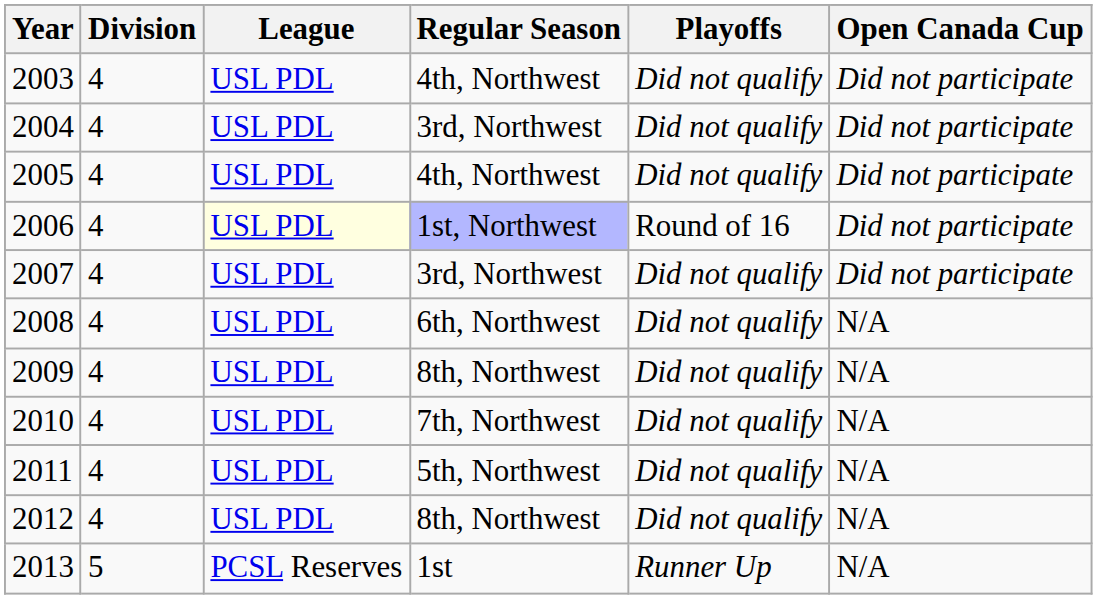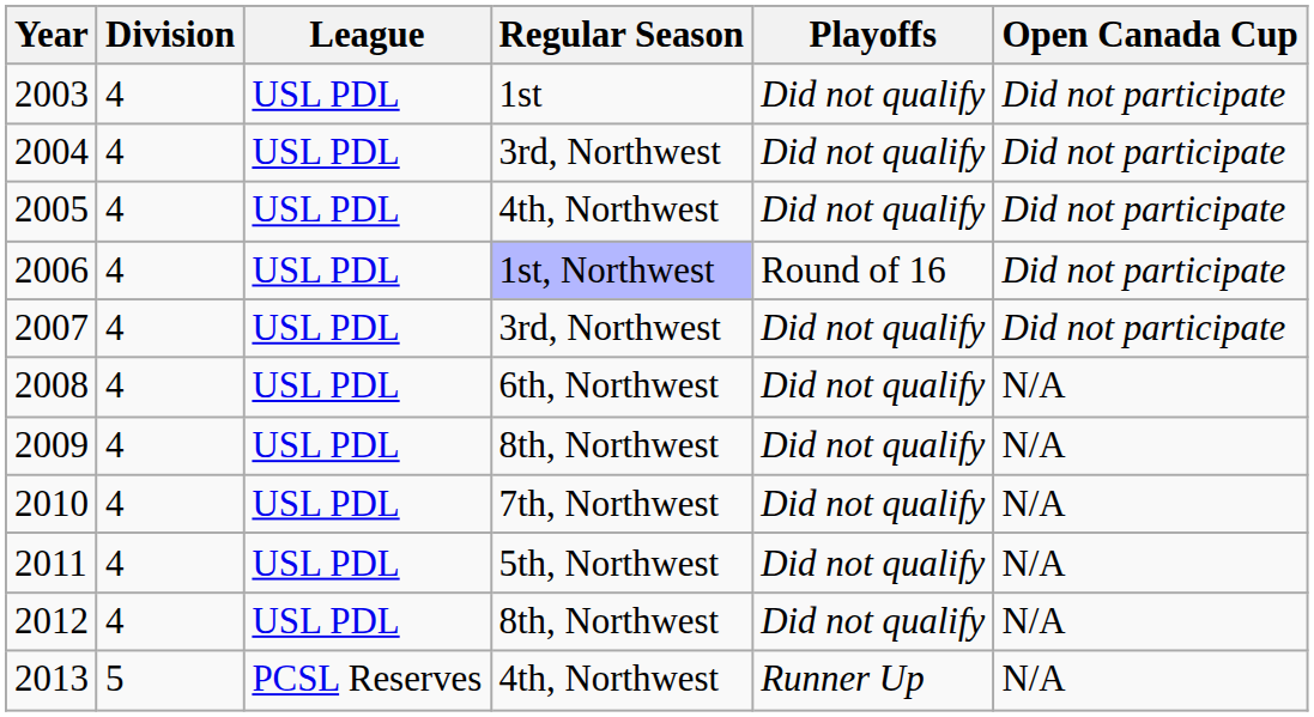 <table class="wikitable">
 <tr>
 <th>Year</th>
 <th>Division</th>
 <th>League</th>
 <th>Regular Season</th>
 <th>Playoffs</th>
 <th>Open Canada Cup</th>
 </tr>
 <tr>
 <td>2003</td>
 <td>4</td>
 <td><a href='#'>USL PDL</a></td>
-<td>4th, Northwest</td>
+<td>1st</td>
 <td><em> Did not qualify</em></td>
 <td><em> Did not participate</em></td>
 </tr>
 <tr>
 <td>2004</td>
 <td>4</td>
 <td><a href='#'>USL PDL</a></td>
 <td>3rd, Northwest</td>
 <td><em> Did not qualify</em></td>
 <td><em> Did not participate</em></td>
 </tr>
 <tr>
 <td>2005</td>
 <td>4</td>
 <td><a href='#'>USL PDL</a></td>
 <td>4th, Northwest</td>
 <td><em> Did not qualify</em></td>
 <td><em> Did not participate</em></td>
 </tr>
 <tr>
 <td>2006</td>
 <td>4</td>
-<td style="background: lightyellow;"><a href='#'>USL PDL</a></td>
+<td><a href='#'>USL PDL</a></td>
 <td bgcolor="B3B7FF">1st, Northwest</td>
 <td>Round of 16</td>
 <td><em>Did not participate</em></td>
 </tr>
 <tr>
 <td>2007</td>
 <td>4</td>
 <td><a href='#'>USL PDL</a></td>
 <td>3rd, Northwest</td>
 <td><em> Did not qualify</em></td>
 <td><em> Did not participate</em></td>
 </tr>
 <tr>
 <td>2008</td>
 <td>4</td>
 <td><a href='#'>USL PDL</a></td>
 <td>6th, Northwest</td>
 <td><em> Did not qualify</em></td>
 <td>N/A</td>
 </tr>
 <tr>
 <td>2009</td>
 <td>4</td>
 <td><a href='#'>USL PDL</a></td>
 <td>8th, Northwest</td>
 <td><em> Did not qualify</em></td>
 <td>N/A</td>
 </tr>
 <tr>
 <td>2010</td>
 <td>4</td>
 <td><a href='#'>USL PDL</a></td>
 <td>7th, Northwest</td>
 <td><em> Did not qualify</em></td>
 <td>N/A</td>
 </tr>
 <tr>
 <td>2011</td>
 <td>4</td>
 <td><a href='#'>USL PDL</a></td>
 <td>5th, Northwest</td>
 <td><em> Did not qualify</em></td>
 <td>N/A</td>
 </tr>
 <tr>
 <td>2012</td>
 <td>4</td>
 <td><a href='#'>USL PDL</a></td>
 <td>8th, Northwest</td>
 <td><em>Did not qualify</em></td>
 <td>N/A</td>
 </tr>
 <tr>
 <td>2013</td>
 <td>5</td>
 <td><a href='#'>PCSL</a> Reserves</td>
-<td>1st</td>
+<td>4th, Northwest</td>
 <td><em>Runner Up</em></td>
 <td>N/A</td>
 </tr>
 </table>
